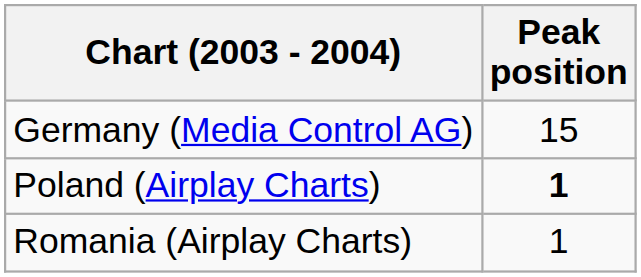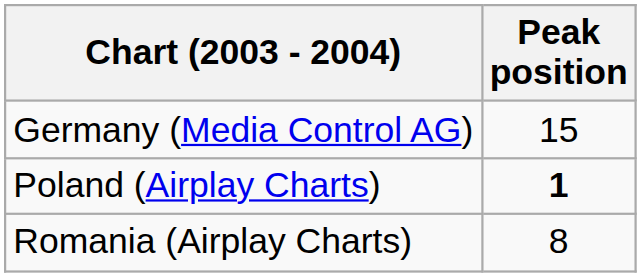 <table class="wikitable sortable">
 <tr>
 <th>Chart (2003 - 2004)</th>
 <th>Peak<br>position</th>
 </tr>
 <tr>
 <td>Germany (<a href='#'>Media Control AG</a>)</td>
 <td style="text-align:center;">15</td>
 </tr>
 <tr>
 <td align="left">Poland (<a href='#'>Airplay Charts</a>)</td>
 <td style="text-align:center;"><strong>1</strong></td>
 </tr>
 <tr>
 <td>Romania (Airplay Charts)</td>
-<td style="text-align:center;">1</td>
+<td style="text-align:center;">8</td>
 </tr>
 </table>
